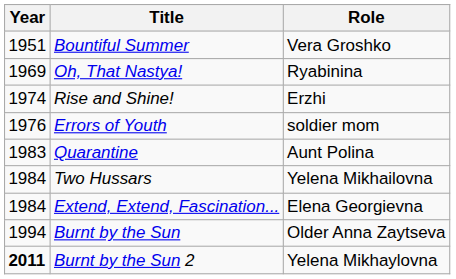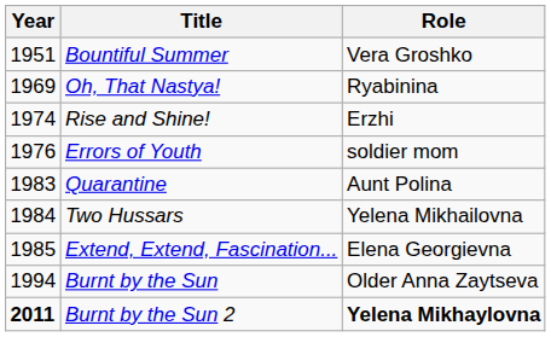 <table class="wikitable sortable plainrowheaders">
 <tr>
 <th scope="col">Year</th>
 <th scope="col">Title</th>
 <th scope="col">Role</th>
 </tr>
 <tr>
 <td>1951</td>
 <td><em><a href='#'>Bountiful Summer</a></em></td>
 <td>Vera Groshko</td>
 </tr>
 <tr>
 <td>1969</td>
 <td><em><a href='#'>Oh, That Nastya!</a></em></td>
 <td>Ryabinina</td>
 </tr>
 <tr>
 <td>1974</td>
 <td><em>Rise and Shine!</em></td>
 <td>Erzhi</td>
 </tr>
 <tr>
 <td>1976</td>
 <td><em><a href='#'>Errors of Youth</a></em></td>
 <td>soldier mom</td>
 </tr>
 <tr>
 <td>1983</td>
 <td><em><a href='#'>Quarantine</a></em></td>
 <td>Aunt Polina</td>
 </tr>
 <tr>
 <td>1984</td>
 <td><em>Two Hussars</em></td>
 <td>Yelena Mikhailovna</td>
 </tr>
 <tr>
-<td>1984</td>
+<td>1985</td>
 <td><em><a href='#'>Extend, Extend, Fascination...</a></em></td>
 <td>Elena Georgievna</td>
 </tr>
 <tr>
 <td>1994</td>
 <td><em><a href='#'>Burnt by the Sun</a></em></td>
 <td>Older Anna Zaytseva</td>
 </tr>
 <tr>
 <td><strong>2011</strong></td>
 <td><em><a href='#'>Burnt by the Sun</a> 2</em></td>
-<td>Yelena Mikhaylovna</td>
+<td><strong>Yelena Mikhaylovna</strong></td>
 </tr>
 </table>
